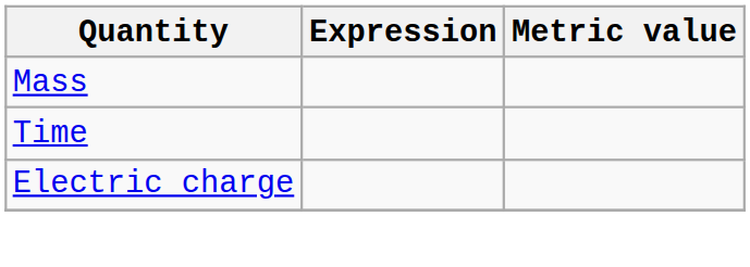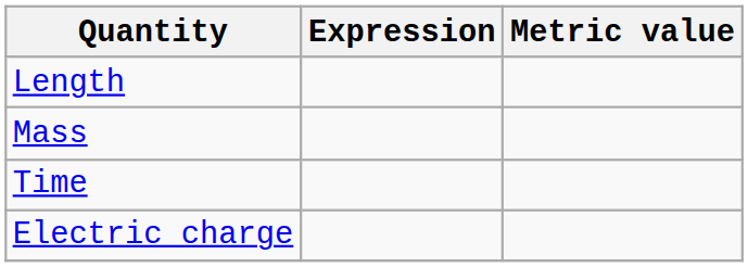 <table class="wikitable" align="right" style="margin-left: 1em;">
 <tr>
 <th>Quantity</th>
 <th>Expression</th>
 <th>Metric value</th>
+</tr>
+<tr align="left">
+<td><a href='#'>Length</a></td>
+<td></td>
+<td></td>
 </tr>
 <tr>
 <td><a href='#'>Mass</a></td>
 <td></td>
 <td></td>
 </tr>
 <tr>
 <td><a href='#'>Time</a></td>
 <td></td>
 <td></td>
 </tr>
 <tr>
 <td><a href='#'>Electric charge</a></td>
 <td></td>
 <td></td>
 </tr>
 <tr>
 </tr>
 </table>
